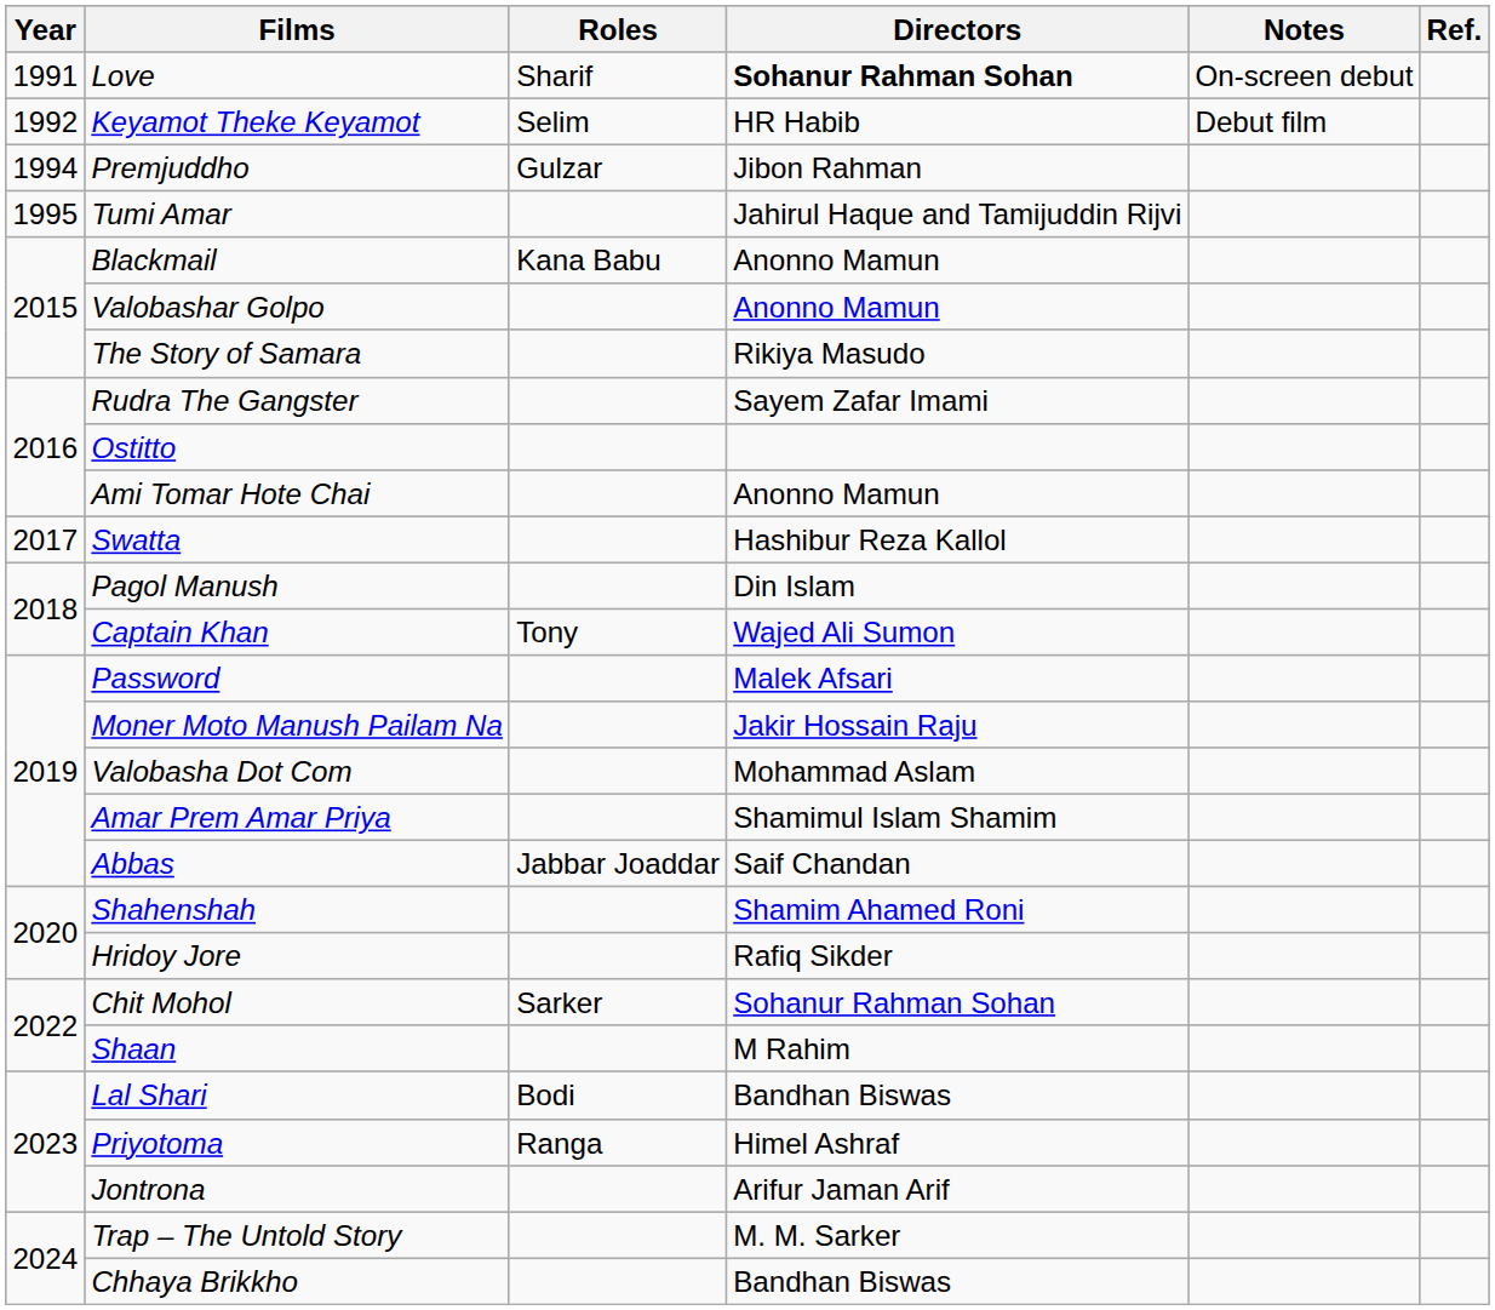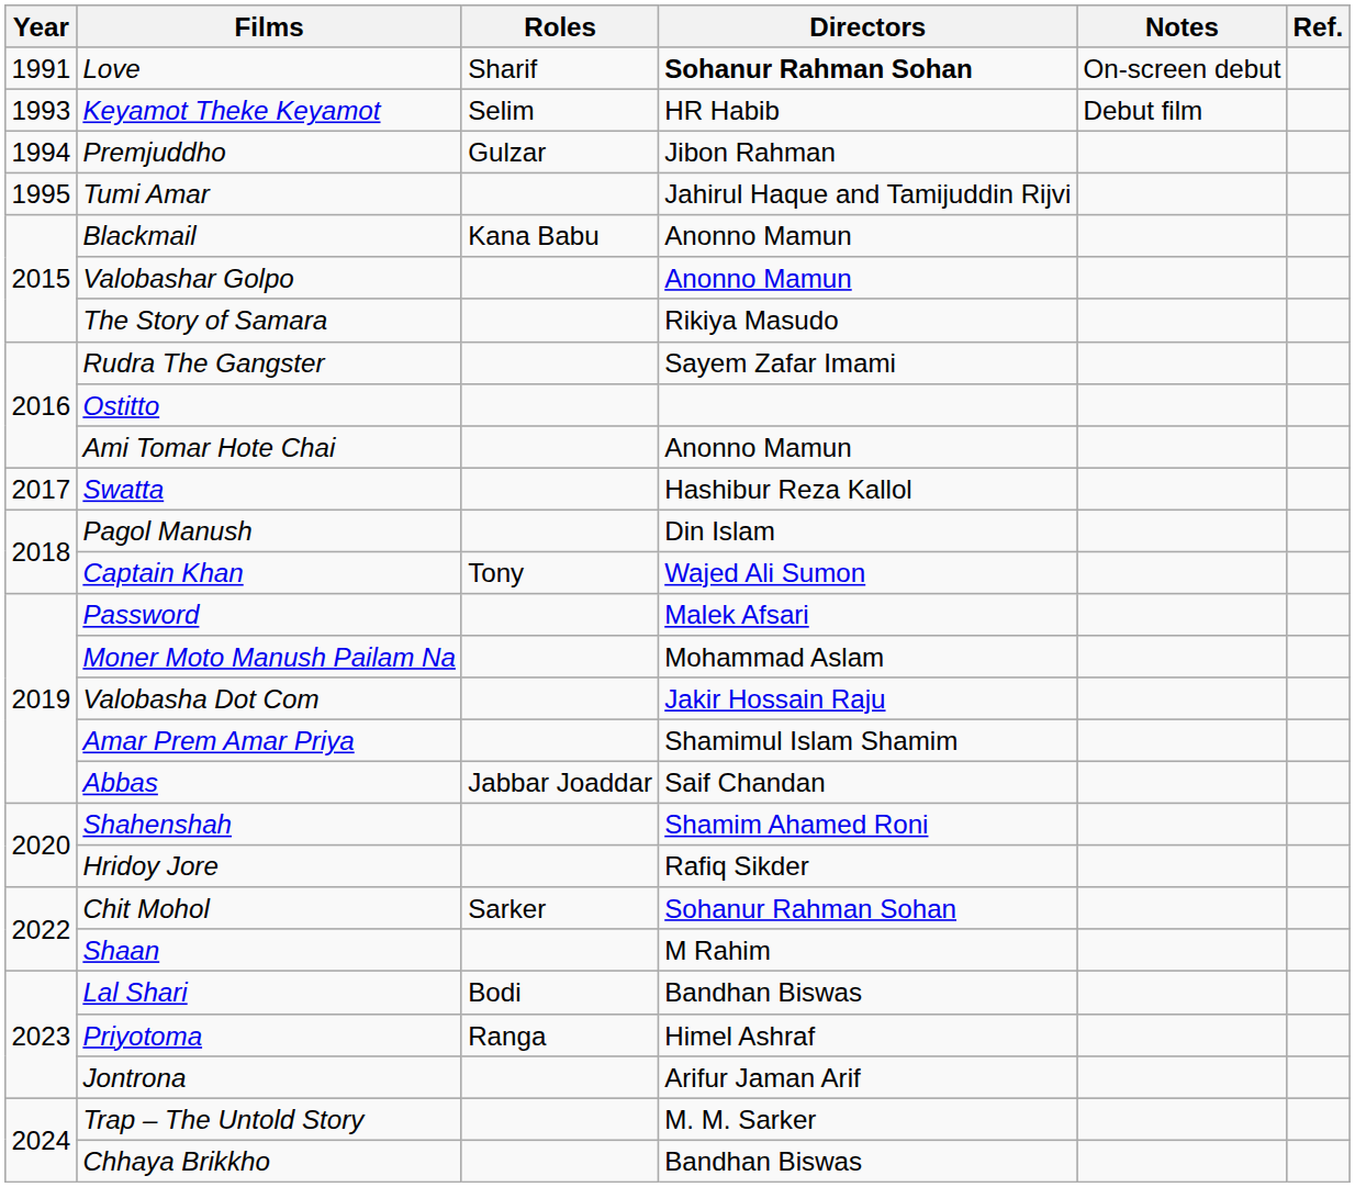 <table class="wikitable" style="font-size: 95%;">
 <tr>
 <th>Year</th>
 <th>Films</th>
 <th>Roles</th>
 <th>Directors</th>
 <th>Notes</th>
 <th>Ref.</th>
 </tr>
 <tr>
 <td>1991</td>
 <td><em>Love</em></td>
 <td>Sharif</td>
 <td><strong>Sohanur Rahman Sohan</strong></td>
 <td>On-screen debut</td>
 <td></td>
 </tr>
 <tr>
-<td>1992</td>
+<td>1993</td>
 <td><em><a href='#'>Keyamot Theke Keyamot</a></em></td>
 <td>Selim</td>
 <td>HR Habib</td>
 <td>Debut film</td>
 <td></td>
 </tr>
 <tr>
 <td>1994</td>
 <td><em>Premjuddho</em></td>
 <td>Gulzar</td>
 <td>Jibon Rahman</td>
 <td></td>
 <td></td>
 </tr>
 <tr>
 <td>1995</td>
 <td><em>Tumi Amar</em></td>
 <td></td>
 <td>Jahirul Haque and Tamijuddin Rijvi</td>
 <td></td>
 <td></td>
 </tr>
 <tr>
 <td rowspan="3">2015</td>
 <td><em>Blackmail</em></td>
 <td>Kana Babu</td>
 <td>Anonno Mamun</td>
 <td></td>
 <td></td>
 </tr>
 <tr>
 <td><em>Valobashar Golpo</em></td>
 <td></td>
 <td><a href='#'>Anonno Mamun</a></td>
 <td></td>
 <td></td>
 </tr>
 <tr>
 <td><em>The Story of Samara</em></td>
 <td></td>
 <td>Rikiya Masudo</td>
 <td></td>
 <td></td>
 </tr>
 <tr>
 <td rowspan="3">2016</td>
 <td><em>Rudra The Gangster</em></td>
 <td></td>
 <td>Sayem Zafar Imami</td>
 <td></td>
 <td></td>
 </tr>
 <tr>
 <td><em><a href='#'>Ostitto</a></em></td>
 <td></td>
 <td></td>
 <td></td>
 <td></td>
 </tr>
 <tr>
 <td><em>Ami Tomar Hote Chai</em></td>
 <td></td>
 <td>Anonno Mamun</td>
 <td></td>
 <td></td>
 </tr>
 <tr>
 <td>2017</td>
 <td><em><a href='#'>Swatta</a></em></td>
 <td></td>
 <td>Hashibur Reza Kallol</td>
 <td></td>
 <td></td>
 </tr>
 <tr>
 <td rowspan="2">2018</td>
 <td><em>Pagol Manush</em></td>
 <td></td>
 <td>Din Islam</td>
 <td></td>
 <td></td>
 </tr>
 <tr>
 <td><em><a href='#'>Captain Khan</a></em></td>
 <td>Tony</td>
 <td><a href='#'>Wajed Ali Sumon</a></td>
 <td></td>
 <td></td>
 </tr>
 <tr>
 <td rowspan="5">2019</td>
 <td><em><a href='#'>Password</a></em></td>
 <td></td>
 <td><a href='#'>Malek Afsari</a></td>
 <td></td>
 <td></td>
 </tr>
 <tr>
 <td><em><a href='#'>Moner Moto Manush Pailam Na</a></em></td>
 <td></td>
-<td><a href='#'>Jakir Hossain Raju</a></td>
+<td>Mohammad Aslam</td>
 <td></td>
 <td></td>
 </tr>
 <tr>
 <td><em>Valobasha Dot Com</em></td>
 <td></td>
-<td>Mohammad Aslam</td>
+<td><a href='#'>Jakir Hossain Raju</a></td>
 <td></td>
 <td></td>
 </tr>
 <tr>
 <td><em><a href='#'>Amar Prem Amar Priya</a></em></td>
 <td></td>
 <td>Shamimul Islam Shamim</td>
 <td></td>
 <td></td>
 </tr>
 <tr>
 <td><em><a href='#'>Abbas</a></em></td>
 <td>Jabbar Joaddar</td>
 <td>Saif Chandan</td>
 <td></td>
 <td></td>
 </tr>
 <tr>
 <td rowspan="2">2020</td>
 <td><em><a href='#'>Shahenshah</a></em></td>
 <td></td>
 <td><a href='#'>Shamim Ahamed Roni</a></td>
 <td></td>
 <td></td>
 </tr>
 <tr>
 <td><em>Hridoy Jore</em></td>
 <td></td>
 <td>Rafiq Sikder</td>
 <td></td>
 <td></td>
 </tr>
 <tr>
 <td rowspan="2">2022</td>
 <td><em>Chit Mohol</em></td>
 <td>Sarker</td>
 <td><a href='#'>Sohanur Rahman Sohan</a></td>
 <td></td>
 <td></td>
 </tr>
 <tr>
 <td><em><a href='#'>Shaan</a></em></td>
 <td></td>
 <td>M Rahim</td>
 <td></td>
 <td></td>
 </tr>
 <tr>
 <td rowspan="3">2023</td>
 <td><em><a href='#'>Lal Shari</a></em></td>
 <td>Bodi</td>
 <td>Bandhan Biswas</td>
 <td></td>
 <td></td>
 </tr>
 <tr>
 <td><em><a href='#'>Priyotoma</a></em></td>
 <td>Ranga</td>
 <td>Himel Ashraf</td>
 <td></td>
 <td></td>
 </tr>
 <tr>
 <td><em>Jontrona</em></td>
 <td></td>
 <td>Arifur Jaman Arif</td>
 <td></td>
 <td></td>
 </tr>
 <tr>
 <td rowspan="2">2024</td>
 <td><em>Trap – The Untold Story</em></td>
 <td></td>
 <td>M. M. Sarker</td>
 <td></td>
 <td></td>
 </tr>
 <tr>
 <td><em>Chhaya Brikkho</em></td>
 <td></td>
 <td>Bandhan Biswas</td>
 <td></td>
 <td></td>
 </tr>
 </table>
